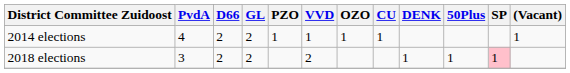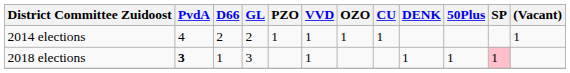 <table class="wikitable">
 <tr>
 <th>District Committee Zuidoost</th>
 <th><a href='#'>PvdA</a></th>
 <th><a href='#'>D66</a></th>
 <th><a href='#'>GL</a></th>
 <th>PZO</th>
 <th><a href='#'>VVD</a></th>
 <th>OZO</th>
 <th><a href='#'>CU</a></th>
 <th><a href='#'>DENK</a></th>
 <th><a href='#'>50Plus</a></th>
 <th>SP</th>
 <th>(Vacant)</th>
 </tr>
 <tr>
 <td>2014 elections</td>
 <td>4</td>
 <td>2</td>
 <td>2</td>
 <td>1</td>
 <td>1</td>
 <td>1</td>
 <td>1</td>
 <td></td>
 <td></td>
 <td></td>
 <td>1</td>
 </tr>
 <tr>
 <td>2018 elections </td>
+<td><strong>3</strong></td>
+<td>1</td>
 <td>3</td>
-<td>2</td>
-<td>2</td>
 <td></td>
-<td>2</td>
+<td>1</td>
 <td></td>
 <td></td>
 <td>1</td>
 <td>1</td>
 <td style="background: pink;">1</td>
 <td></td>
 </tr>
 <tr>
 </tr>
 </table>
